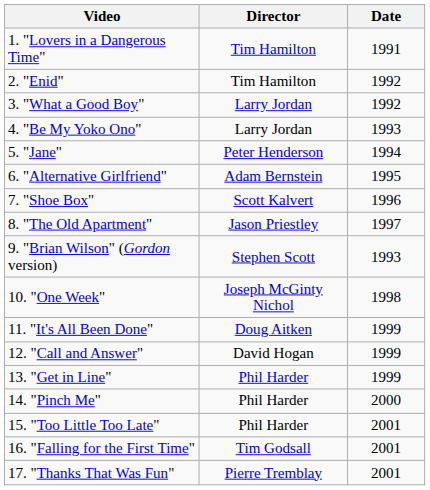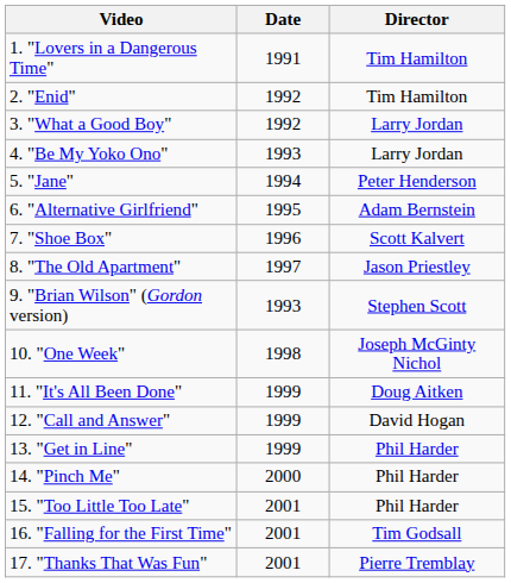 <table class="wikitable">
 <tr>
 <th width="200">Video</th>
+<th width="75">Date</th>
 <th width="150">Director</th>
-<th width="75">Date</th>
 </tr>
 <tr>
 <td align="left">1. "<a href='#'>Lovers in a Dangerous Time</a>"</td>
+<td align="center">1991</td>
 <td align="center"><a href='#'>Tim Hamilton</a></td>
-<td align="center">1991</td>
 </tr>
 <tr>
 <td align="left">2. "<a href='#'>Enid</a>"</td>
+<td align="center">1992</td>
 <td align="center">Tim Hamilton</td>
-<td align="center">1992</td>
 </tr>
 <tr>
 <td align="left">3. "<a href='#'>What a Good Boy</a>"</td>
+<td align="center">1992</td>
 <td align="center"><a href='#'>Larry Jordan</a></td>
-<td align="center">1992</td>
 </tr>
 <tr>
 <td align="left">4. "<a href='#'>Be My Yoko Ono</a>"</td>
+<td align="center">1993</td>
 <td align="center">Larry Jordan</td>
-<td align="center">1993</td>
 </tr>
 <tr>
 <td align="left">5. "<a href='#'>Jane</a>"</td>
+<td align="center">1994</td>
 <td align="center"><a href='#'>Peter Henderson</a></td>
-<td align="center">1994</td>
 </tr>
 <tr>
 <td align="left">6. "<a href='#'>Alternative Girlfriend</a>"</td>
+<td align="center">1995</td>
 <td align="center"><a href='#'>Adam Bernstein</a></td>
-<td align="center">1995</td>
 </tr>
 <tr>
 <td align="left">7. "<a href='#'>Shoe Box</a>"</td>
+<td align="center">1996</td>
 <td align="center"><a href='#'>Scott Kalvert</a></td>
-<td align="center">1996</td>
 </tr>
 <tr>
 <td align="left">8. "<a href='#'>The Old Apartment</a>"</td>
+<td align="center">1997</td>
 <td align="center"><a href='#'>Jason Priestley</a></td>
-<td align="center">1997</td>
 </tr>
 <tr>
 <td align="left">9. "<a href='#'>Brian Wilson</a>" (<em><a href='#'>Gordon</a></em> version)</td>
+<td align="center">1993</td>
 <td align="center"><a href='#'>Stephen Scott</a></td>
-<td align="center">1993</td>
 </tr>
 <tr>
 <td align="left">10. "<a href='#'>One Week</a>"</td>
+<td align="center">1998</td>
 <td align="center"><a href='#'>Joseph McGinty Nichol</a></td>
-<td align="center">1998</td>
 </tr>
 <tr>
 <td align="left">11. "<a href='#'>It's All Been Done</a>"</td>
+<td align="center">1999</td>
 <td align="center"><a href='#'>Doug Aitken</a></td>
-<td align="center">1999</td>
 </tr>
 <tr>
 <td align="left">12. "<a href='#'>Call and Answer</a>"</td>
+<td align="center">1999</td>
 <td align="center">David Hogan</td>
-<td align="center">1999</td>
 </tr>
 <tr>
 <td align="left">13. "<a href='#'>Get in Line</a>"</td>
+<td align="center">1999</td>
 <td align="center"><a href='#'>Phil Harder</a></td>
-<td align="center">1999</td>
 </tr>
 <tr>
 <td align="left">14. "<a href='#'>Pinch Me</a>"</td>
+<td align="center">2000</td>
 <td align="center">Phil Harder</td>
-<td align="center">2000</td>
 </tr>
 <tr>
 <td align="left">15. "<a href='#'>Too Little Too Late</a>"</td>
+<td align="center">2001</td>
 <td align="center">Phil Harder</td>
-<td align="center">2001</td>
 </tr>
 <tr>
 <td align="left">16. "<a href='#'>Falling for the First Time</a>"</td>
+<td align="center">2001</td>
 <td align="center"><a href='#'>Tim Godsall</a></td>
-<td align="center">2001</td>
 </tr>
 <tr>
 <td align="left">17. "<a href='#'>Thanks That Was Fun</a>"</td>
+<td align="center">2001</td>
 <td align="center"><a href='#'>Pierre Tremblay</a></td>
-<td align="center">2001</td>
 </tr>
 </table>
